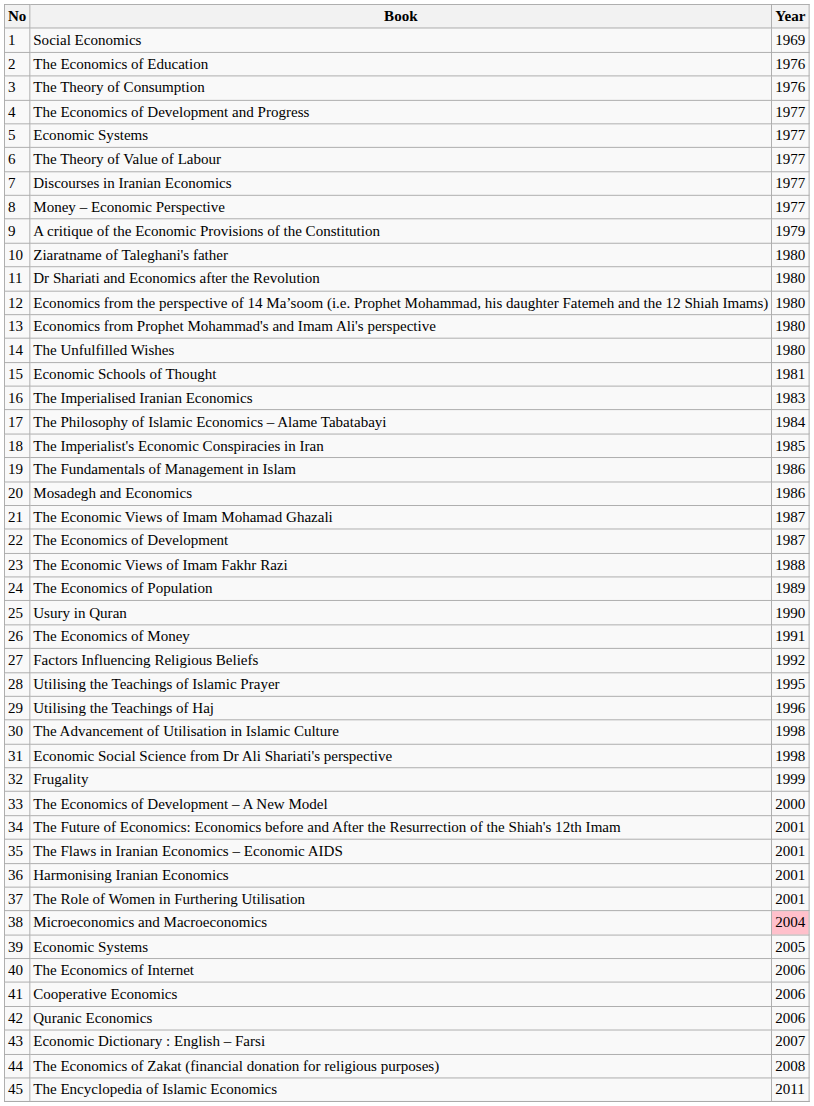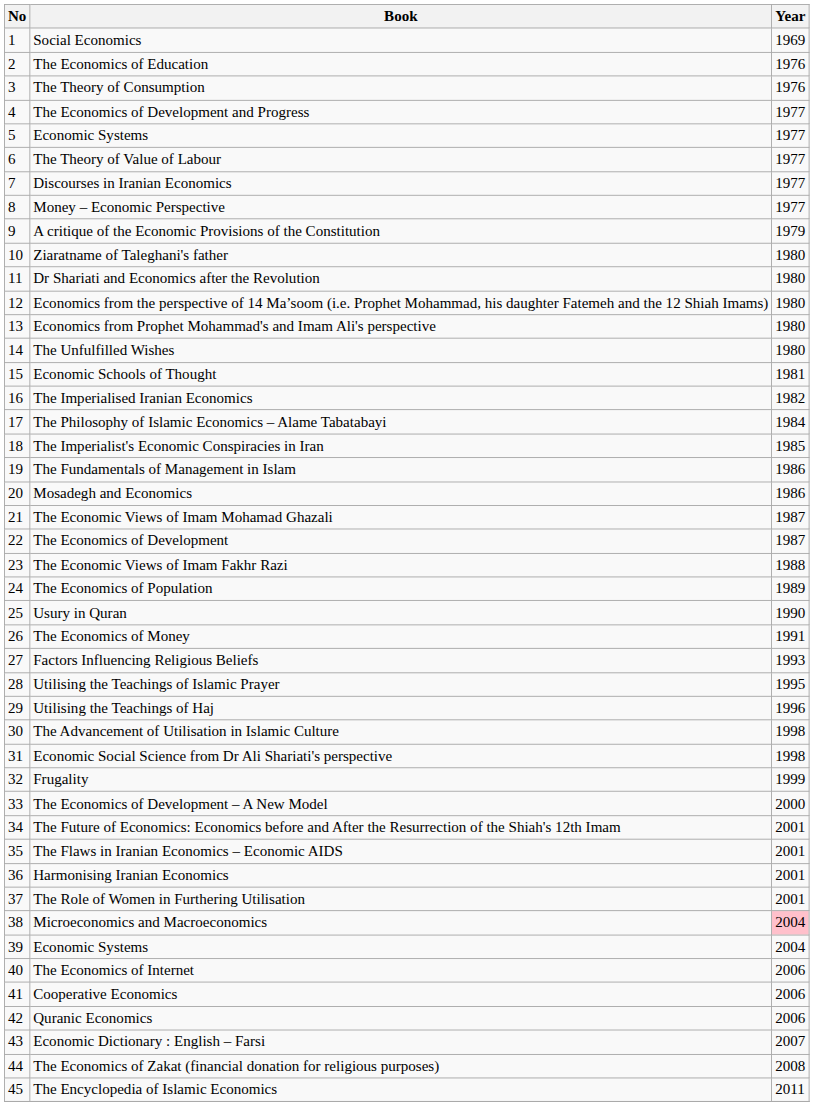 <table class="wikitable">
 <tr>
 <th>No</th>
 <th>Book</th>
 <th>Year</th>
 </tr>
 <tr>
 <td>1</td>
 <td>Social Economics</td>
 <td>1969</td>
 </tr>
 <tr>
 <td>2</td>
 <td>The Economics of Education</td>
 <td>1976</td>
 </tr>
 <tr>
 <td>3</td>
 <td>The Theory of Consumption</td>
 <td>1976</td>
 </tr>
 <tr>
 <td>4</td>
 <td>The Economics of Development and Progress</td>
 <td>1977</td>
 </tr>
 <tr>
 <td>5</td>
 <td>Economic Systems</td>
 <td>1977</td>
 </tr>
 <tr>
 <td>6</td>
 <td>The Theory of Value of Labour</td>
 <td>1977</td>
 </tr>
 <tr>
 <td>7</td>
 <td>Discourses in Iranian Economics</td>
 <td>1977</td>
 </tr>
 <tr>
 <td>8</td>
 <td>Money – Economic Perspective</td>
 <td>1977</td>
 </tr>
 <tr>
 <td>9</td>
 <td>A critique of the Economic Provisions of the Constitution</td>
 <td>1979</td>
 </tr>
 <tr>
 <td>10</td>
 <td>Ziaratname of Taleghani's father</td>
 <td>1980</td>
 </tr>
 <tr>
 <td>11</td>
 <td>Dr Shariati and Economics after the Revolution</td>
 <td>1980</td>
 </tr>
 <tr>
 <td>12</td>
 <td>Economics from the perspective of 14 Ma’soom (i.e. Prophet Mohammad, his daughter Fatemeh and the 12 Shiah Imams)</td>
 <td>1980</td>
 </tr>
 <tr>
 <td>13</td>
 <td>Economics from Prophet Mohammad's and Imam Ali's perspective</td>
 <td>1980</td>
 </tr>
 <tr>
 <td>14</td>
 <td>The Unfulfilled Wishes</td>
 <td>1980</td>
 </tr>
 <tr>
 <td>15</td>
 <td>Economic Schools of Thought</td>
 <td>1981</td>
 </tr>
 <tr>
 <td>16</td>
 <td>The Imperialised Iranian Economics</td>
-<td>1983</td>
+<td>1982</td>
 </tr>
 <tr>
 <td>17</td>
 <td>The Philosophy of Islamic Economics – Alame Tabatabayi</td>
 <td>1984</td>
 </tr>
 <tr>
 <td>18</td>
 <td>The Imperialist's Economic Conspiracies in Iran</td>
 <td>1985</td>
 </tr>
 <tr>
 <td>19</td>
 <td>The Fundamentals of Management in Islam</td>
 <td>1986</td>
 </tr>
 <tr>
 <td>20</td>
 <td>Mosadegh and Economics</td>
 <td>1986</td>
 </tr>
 <tr>
 <td>21</td>
 <td>The Economic Views of Imam Mohamad Ghazali</td>
 <td>1987</td>
 </tr>
 <tr>
 <td>22</td>
 <td>The Economics of Development</td>
 <td>1987</td>
 </tr>
 <tr>
 <td>23</td>
 <td>The Economic Views of Imam Fakhr Razi</td>
 <td>1988</td>
 </tr>
 <tr>
 <td>24</td>
 <td>The Economics of Population</td>
 <td>1989</td>
 </tr>
 <tr>
 <td>25</td>
 <td>Usury in Quran</td>
 <td>1990</td>
 </tr>
 <tr>
 <td>26</td>
 <td>The Economics of Money</td>
 <td>1991</td>
 </tr>
 <tr>
 <td>27</td>
 <td>Factors Influencing Religious Beliefs</td>
-<td>1992</td>
+<td>1993</td>
 </tr>
 <tr>
 <td>28</td>
 <td>Utilising the Teachings of Islamic Prayer</td>
 <td>1995</td>
 </tr>
 <tr>
 <td>29</td>
 <td>Utilising the Teachings of Haj</td>
 <td>1996</td>
 </tr>
 <tr>
 <td>30</td>
 <td>The Advancement of Utilisation in Islamic Culture</td>
 <td>1998</td>
 </tr>
 <tr>
 <td>31</td>
 <td>Economic Social Science from Dr Ali Shariati's perspective</td>
 <td>1998</td>
 </tr>
 <tr>
 <td>32</td>
 <td>Frugality</td>
 <td>1999</td>
 </tr>
 <tr>
 <td>33</td>
 <td>The Economics of Development – A New Model</td>
 <td>2000</td>
 </tr>
 <tr>
 <td>34</td>
 <td>The Future of Economics: Economics before and After the Resurrection of the Shiah's 12th Imam</td>
 <td>2001</td>
 </tr>
 <tr>
 <td>35</td>
 <td>The Flaws in Iranian Economics – Economic AIDS</td>
 <td>2001</td>
 </tr>
 <tr>
 <td>36</td>
 <td>Harmonising Iranian Economics</td>
 <td>2001</td>
 </tr>
 <tr>
 <td>37</td>
 <td>The Role of Women in Furthering Utilisation</td>
 <td>2001</td>
 </tr>
 <tr>
 <td>38</td>
 <td>Microeconomics and Macroeconomics</td>
 <td style="background: pink;">2004</td>
 </tr>
 <tr>
 <td>39</td>
 <td>Economic Systems</td>
-<td>2005</td>
+<td>2004</td>
 </tr>
 <tr>
 <td>40</td>
 <td>The Economics of Internet</td>
 <td>2006</td>
 </tr>
 <tr>
 <td>41</td>
 <td>Cooperative Economics</td>
 <td>2006</td>
 </tr>
 <tr>
 <td>42</td>
 <td>Quranic Economics</td>
 <td>2006</td>
 </tr>
 <tr>
 <td>43</td>
 <td>Economic Dictionary : English – Farsi</td>
 <td>2007</td>
 </tr>
 <tr>
 <td>44</td>
 <td>The Economics of Zakat (financial donation for religious purposes)</td>
 <td>2008</td>
 </tr>
 <tr>
 <td>45</td>
 <td>The Encyclopedia of Islamic Economics</td>
 <td>2011</td>
 </tr>
 <tr>
 </tr>
 </table>
